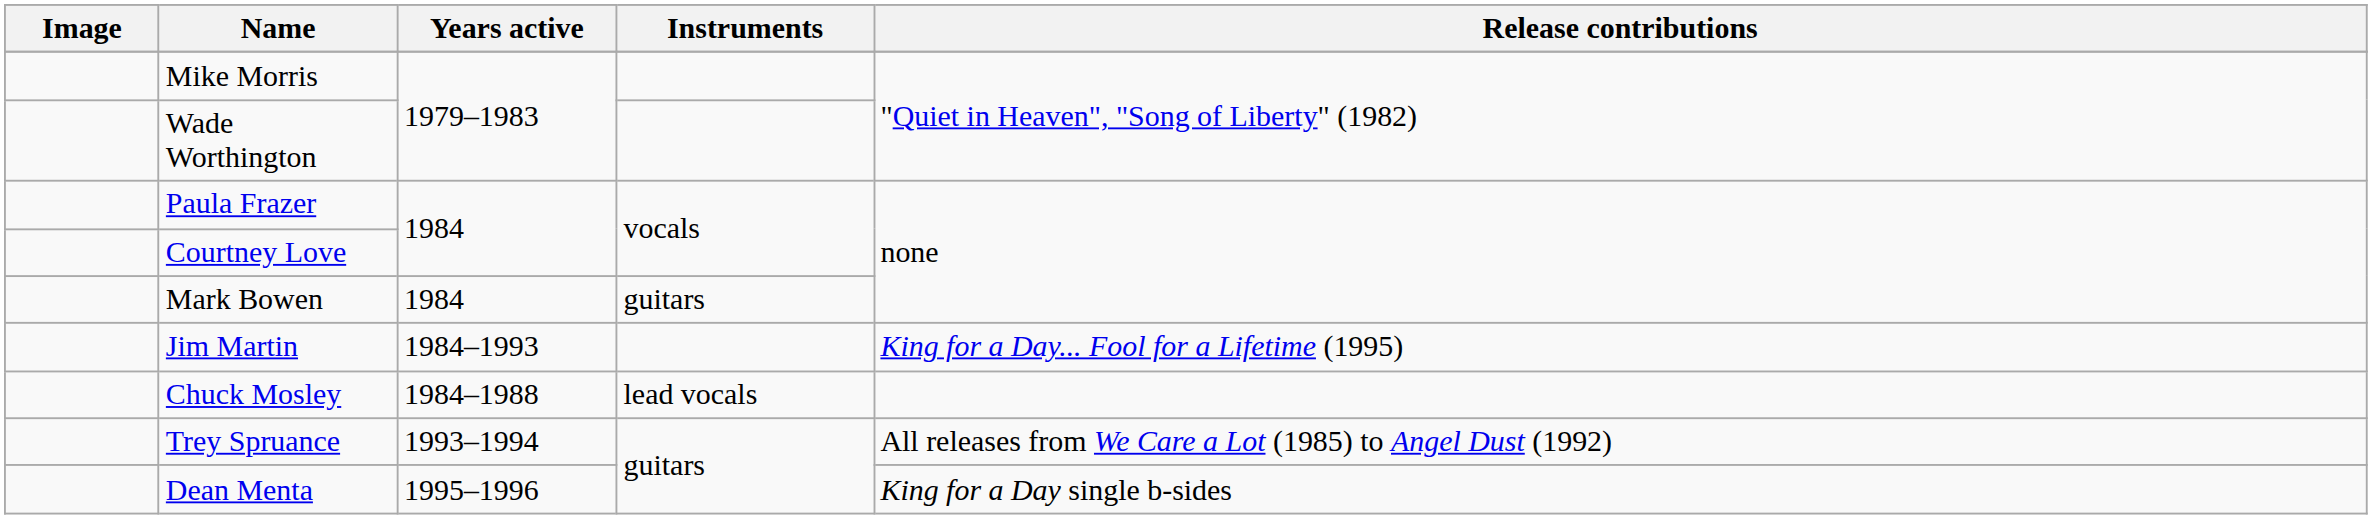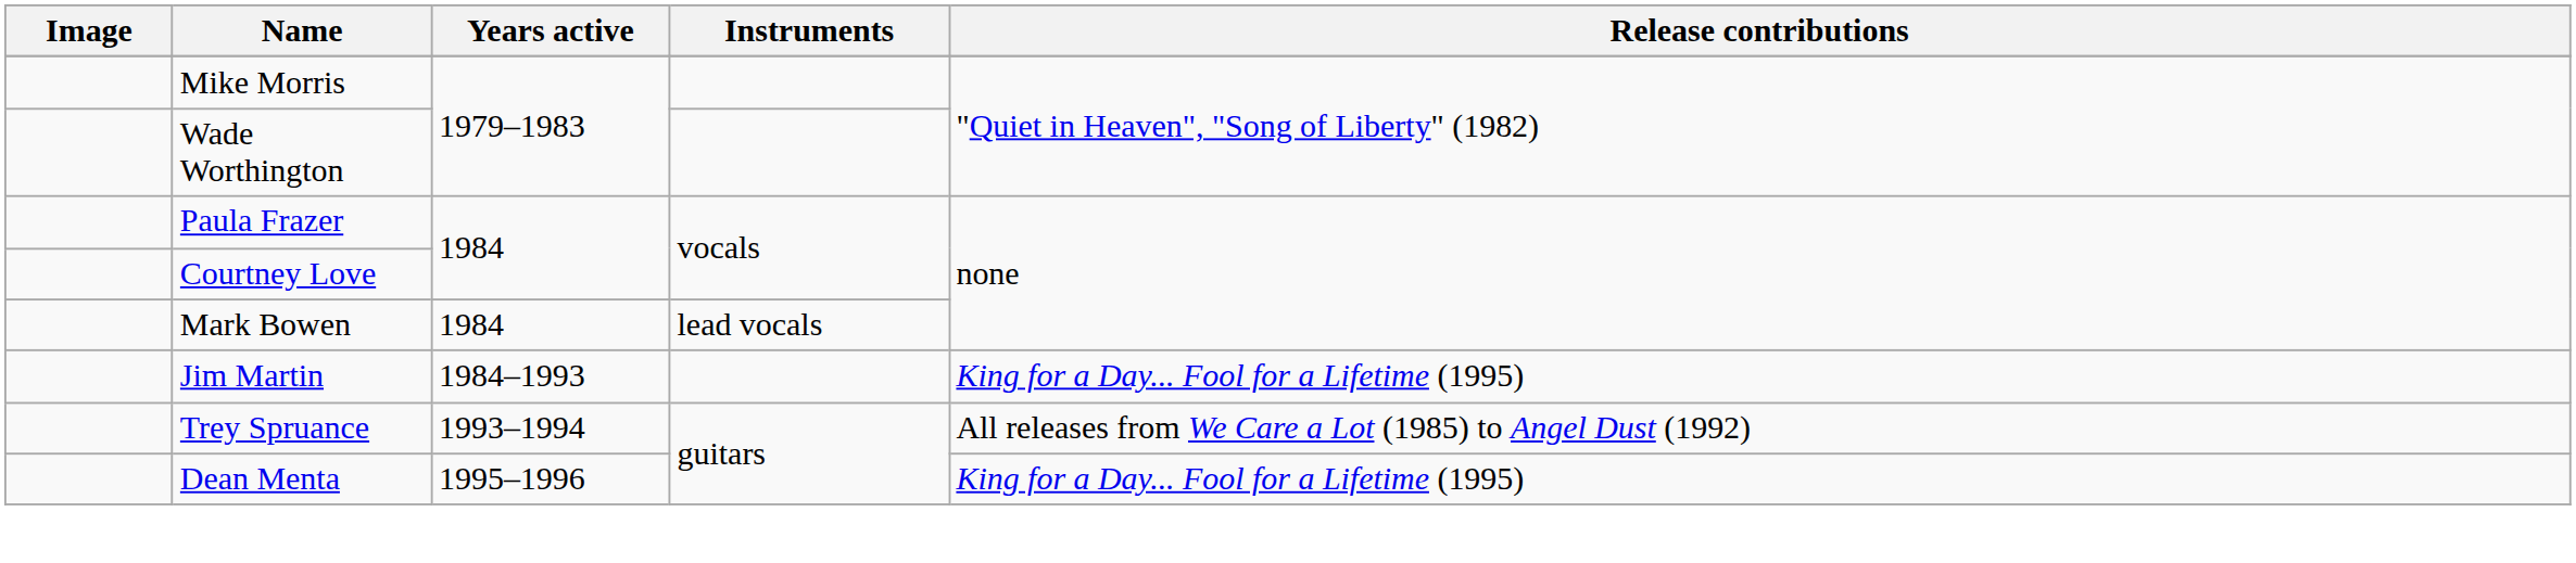 <table class="wikitable" border="1" width=100%>
 <tr>
 <th width="75">Image</th>
 <th width="120">Name</th>
 <th width="110">Years active</th>
 <th width="130">Instruments</th>
 <th>Release contributions</th>
 </tr>
 <tr>
 </tr>
 <tr>
 <td></td>
 <td>Mike Morris</td>
 <td rowspan="2">1979–1983</td>
 <td></td>
 <td rowspan="2">"<a href='#'>Quiet in Heaven", "Song of Liberty</a>" (1982) </td>
 </tr>
 <tr>
 <td></td>
 <td>Wade Worthington</td>
 <td></td>
 </tr>
 <tr>
 <td></td>
 <td><a href='#'>Paula Frazer</a></td>
 <td rowspan="2">1984</td>
 <td rowspan="2">vocals</td>
 <td rowspan="3">none</td>
 </tr>
 <tr>
 <td></td>
 <td><a href='#'>Courtney Love</a></td>
 </tr>
 <tr>
 <td></td>
 <td>Mark Bowen</td>
 <td>1984</td>
-<td>guitars</td>
+<td>lead vocals</td>
 </tr>
 <tr>
 <td></td>
 <td><a href='#'>Jim Martin</a></td>
 <td>1984–1993</td>
 <td></td>
 <td><em><a href='#'>King for a Day... Fool for a Lifetime</a></em> (1995)</td>
-</tr>
-<tr>
-<td></td>
-<td><a href='#'>Chuck Mosley</a></td>
-<td>1984–1988 </td>
-<td>lead vocals</td>
-<td></td>
 </tr>
 <tr>
 <td></td>
 <td><a href='#'>Trey Spruance</a></td>
 <td>1993–1994 </td>
 <td rowspan="2">guitars</td>
 <td>All releases from <em><a href='#'>We Care a Lot</a></em> (1985) to <em><a href='#'>Angel Dust</a></em> (1992)</td>
 </tr>
 <tr>
 <td></td>
 <td><a href='#'>Dean Menta</a></td>
 <td>1995–1996</td>
-<td><em>King for a Day</em> single b-sides</td>
+<td><em><a href='#'>King for a Day... Fool for a Lifetime</a></em> (1995)</td>
 </tr>
 </table>
